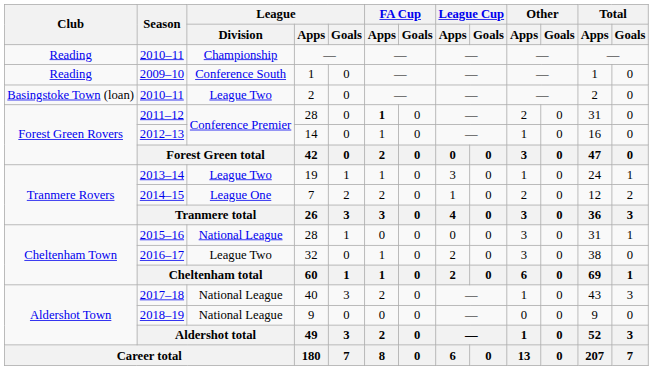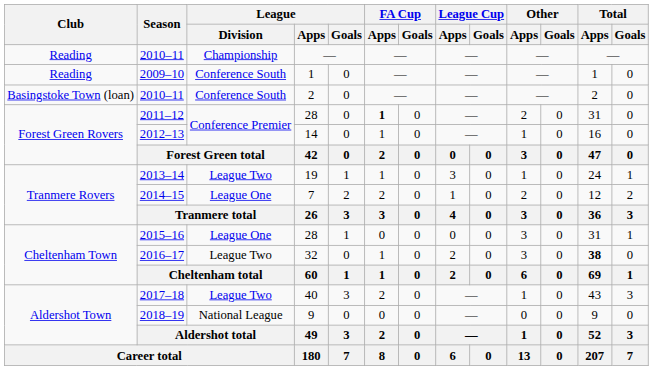 <table class="wikitable" style="text-align: center">
 <tr>
 <th rowspan=2>Club</th>
 <th rowspan=2>Season</th>
 <th colspan=3>League</th>
 <th colspan=2><a href='#'>FA Cup</a></th>
 <th colspan=2><a href='#'>League Cup</a></th>
 <th colspan=2>Other</th>
 <th colspan=3>Total</th>
 </tr>
 <tr>
 <th>Division</th>
 <th>Apps</th>
 <th>Goals</th>
 <th>Apps</th>
 <th>Goals</th>
 <th>Apps</th>
 <th>Goals</th>
 <th>Apps</th>
 <th>Goals</th>
 <th>Apps</th>
 <th>Goals</th>
 </tr>
 <tr>
 <td><a href='#'>Reading</a></td>
 <td><a href='#'>2010–11</a></td>
 <td><a href='#'>Championship</a></td>
 <td colspan=2>—</td>
 <td colspan=2>—</td>
 <td colspan=2>—</td>
 <td colspan=2>—</td>
 <td colspan=2>—</td>
 </tr>
 <tr>
 <td><a href='#'>Reading</a></td>
 <td><a href='#'>2009–10</a></td>
 <td><a href='#'>Conference South</a></td>
 <td>1</td>
 <td>0</td>
 <td colspan=2>—</td>
 <td colspan=2>—</td>
 <td colspan=2>—</td>
 <td>1</td>
 <td>0</td>
 </tr>
 <tr>
 <td><a href='#'>Basingstoke Town</a> (loan)</td>
 <td><a href='#'>2010–11</a></td>
-<td><a href='#'>League Two</a></td>
+<td><a href='#'>Conference South</a></td>
 <td>2</td>
 <td>0</td>
 <td colspan=2>—</td>
 <td colspan=2>—</td>
 <td colspan=2>—</td>
 <td>2</td>
 <td>0</td>
 </tr>
 <tr>
 <td rowspan=3><a href='#'>Forest Green Rovers</a></td>
 <td><a href='#'>2011–12</a></td>
 <td rowspan=2><a href='#'>Conference Premier</a></td>
 <td>28</td>
 <td>0</td>
 <td><strong>1</strong></td>
 <td>0</td>
 <td colspan=2>—</td>
 <td>2</td>
 <td>0</td>
 <td>31</td>
 <td>0</td>
 </tr>
 <tr>
 <td><a href='#'>2012–13</a></td>
 <td>14</td>
 <td>0</td>
 <td>1</td>
 <td>0</td>
 <td colspan=2>—</td>
 <td>1</td>
 <td>0</td>
 <td>16</td>
 <td>0</td>
 </tr>
 <tr>
 <th colspan="2">Forest Green total</th>
 <th>42</th>
 <th>0</th>
 <th>2</th>
 <th>0</th>
 <th>0</th>
 <th>0</th>
 <th>3</th>
 <th>0</th>
 <th>47</th>
 <th>0</th>
 </tr>
 <tr>
 <td rowspan=3><a href='#'>Tranmere Rovers</a></td>
 <td><a href='#'>2013–14</a></td>
 <td><a href='#'>League Two</a></td>
 <td>19</td>
 <td>1</td>
 <td>1</td>
 <td>0</td>
 <td>3</td>
 <td>0</td>
 <td>1</td>
 <td>0</td>
 <td>24</td>
 <td>1</td>
 </tr>
 <tr>
 <td><a href='#'>2014–15</a></td>
 <td><a href='#'>League One</a></td>
 <td>7</td>
 <td>2</td>
 <td>2</td>
 <td>0</td>
 <td>1</td>
 <td>0</td>
 <td>2</td>
 <td>0</td>
 <td>12</td>
 <td>2</td>
 </tr>
 <tr>
 <th colspan="2">Tranmere total</th>
 <th>26</th>
 <th>3</th>
 <th>3</th>
 <th>0</th>
 <th>4</th>
 <th>0</th>
 <th>3</th>
 <th>0</th>
 <th>36</th>
 <th>3</th>
 </tr>
 <tr>
 <td rowspan="3"><a href='#'>Cheltenham Town</a></td>
 <td><a href='#'>2015–16</a></td>
-<td><a href='#'>National League</a></td>
+<td><a href='#'>League One</a></td>
 <td>28</td>
 <td>1</td>
 <td>0</td>
 <td>0</td>
 <td>0</td>
 <td>0</td>
 <td>3</td>
 <td>0</td>
 <td>31</td>
 <td>1</td>
 </tr>
 <tr>
 <td><a href='#'>2016–17</a></td>
 <td>League Two</td>
 <td>32</td>
 <td>0</td>
 <td>1</td>
 <td>0</td>
 <td>2</td>
 <td>0</td>
 <td>3</td>
 <td>0</td>
-<td>38</td>
+<td><strong>38</strong></td>
 <td>0</td>
 </tr>
 <tr>
 <th colspan="2">Cheltenham total</th>
 <th>60</th>
 <th>1</th>
 <th>1</th>
 <th>0</th>
 <th>2</th>
 <th>0</th>
 <th>6</th>
 <th>0</th>
 <th>69</th>
 <th>1</th>
 </tr>
 <tr>
 <td rowspan="3"><a href='#'>Aldershot Town</a></td>
 <td><a href='#'>2017–18</a></td>
-<td>National League</td>
+<td><a href='#'>League Two</a></td>
 <td>40</td>
 <td>3</td>
 <td>2</td>
 <td>0</td>
 <td colspan="2">—</td>
 <td>1</td>
 <td>0</td>
 <td>43</td>
 <td>3</td>
 </tr>
 <tr>
 <td><a href='#'>2018–19</a></td>
 <td>National League</td>
 <td>9</td>
 <td>0</td>
 <td>0</td>
 <td>0</td>
 <td colspan="2">—</td>
 <td>0</td>
 <td>0</td>
 <td>9</td>
 <td>0</td>
 </tr>
 <tr>
 <th colspan="2">Aldershot total</th>
 <th>49</th>
 <th>3</th>
 <th>2</th>
 <th>0</th>
 <th colspan="2">—</th>
 <th>1</th>
 <th>0</th>
 <th>52</th>
 <th>3</th>
 </tr>
 <tr>
 <th colspan="3">Career total</th>
 <th>180</th>
 <th>7</th>
 <th>8</th>
 <th>0</th>
 <th>6</th>
 <th>0</th>
 <th>13</th>
 <th>0</th>
 <th>207</th>
 <th>7</th>
 </tr>
 </table>
